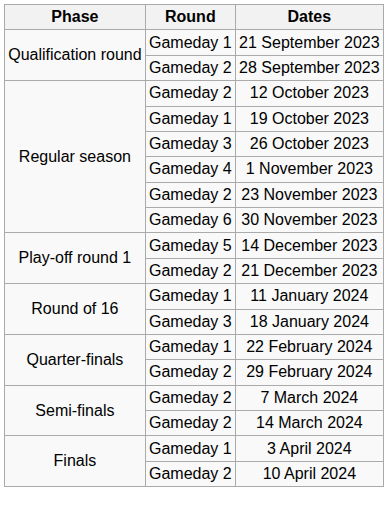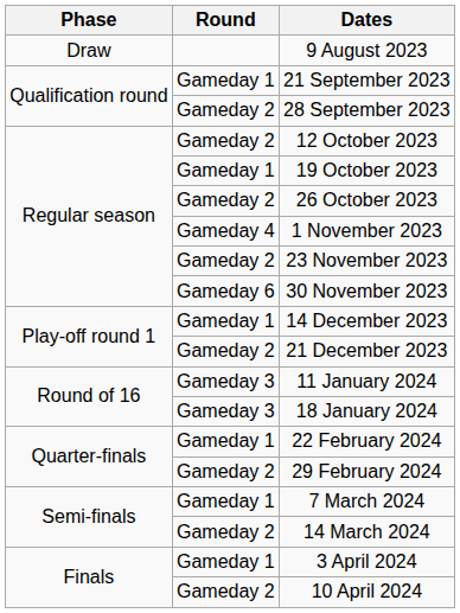 <table class="wikitable" style="text-align:center">
 <tr>
 <th>Phase</th>
 <th>Round</th>
 <th>Dates</th>
+</tr>
+<tr>
+<td>Draw</td>
+<td></td>
+<td>9 August 2023</td>
 </tr>
 <tr>
 <td rowspan=2>Qualification round</td>
 <td>Gameday 1</td>
 <td>21 September 2023</td>
 </tr>
 <tr>
 <td>Gameday 2</td>
 <td>28 September 2023</td>
 </tr>
 <tr>
 <td rowspan=6>Regular season</td>
 <td>Gameday 2</td>
 <td>12 October 2023</td>
 </tr>
 <tr>
 <td>Gameday 1</td>
 <td>19 October 2023</td>
 </tr>
 <tr>
-<td>Gameday 3</td>
+<td>Gameday 2</td>
 <td>26 October 2023</td>
 </tr>
 <tr>
 <td>Gameday 4</td>
 <td>1 November 2023</td>
 </tr>
 <tr>
 <td>Gameday 2</td>
 <td>23 November 2023</td>
 </tr>
 <tr>
 <td>Gameday 6</td>
 <td>30 November 2023</td>
 </tr>
 <tr>
 <td rowspan=2>Play-off round 1</td>
-<td>Gameday 5</td>
+<td>Gameday 1</td>
 <td>14 December 2023</td>
 </tr>
 <tr>
 <td>Gameday 2</td>
 <td>21 December 2023</td>
 </tr>
 <tr>
 <td rowspan=2>Round of 16</td>
-<td>Gameday 1</td>
+<td>Gameday 3</td>
 <td>11 January 2024</td>
 </tr>
 <tr>
 <td>Gameday 3</td>
 <td>18 January 2024</td>
 </tr>
 <tr>
 <td rowspan=2>Quarter-finals</td>
 <td>Gameday 1</td>
 <td>22 February 2024</td>
 </tr>
 <tr>
 <td>Gameday 2</td>
 <td>29 February 2024</td>
 </tr>
 <tr>
 <td rowspan=2>Semi-finals</td>
-<td>Gameday 2</td>
+<td>Gameday 1</td>
 <td>7 March 2024</td>
 </tr>
 <tr>
 <td>Gameday 2</td>
 <td>14 March 2024</td>
 </tr>
 <tr>
 <td rowspan=2>Finals</td>
 <td>Gameday 1</td>
 <td>3 April 2024</td>
 </tr>
 <tr>
 <td>Gameday 2</td>
 <td>10 April 2024</td>
 </tr>
 <tr>
 </tr>
 </table>
